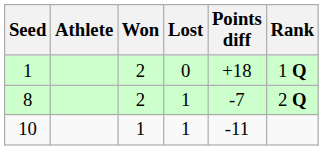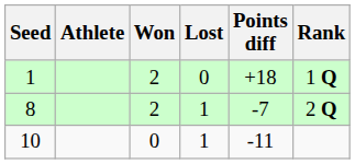 <table class="wikitable">
 <tr>
 <th>Seed</th>
 <th>Athlete</th>
 <th>Won</th>
 <th>Lost</th>
 <th>Points<br>diff</th>
 <th>Rank</th>
 </tr>
 <tr bgcolor="#ccffcc">
 <td align="center">1</td>
 <td><strong></strong></td>
 <td align="center">2</td>
 <td align="center">0</td>
 <td align="center">+18</td>
 <td align="center">1 <strong>Q</strong></td>
 </tr>
 <tr bgcolor="#ccffcc">
 <td align="center">8</td>
 <td><strong></strong></td>
 <td align="center">2</td>
 <td align="center">1</td>
 <td align="center">-7</td>
 <td align="center">2 <strong>Q</strong></td>
 </tr>
 <tr>
 <td align="center">10</td>
 <td></td>
-<td align="center">1</td>
+<td align="center">0</td>
 <td align="center">1</td>
 <td align="center">-11</td>
 <td align="center"></td>
 </tr>
 </table>
